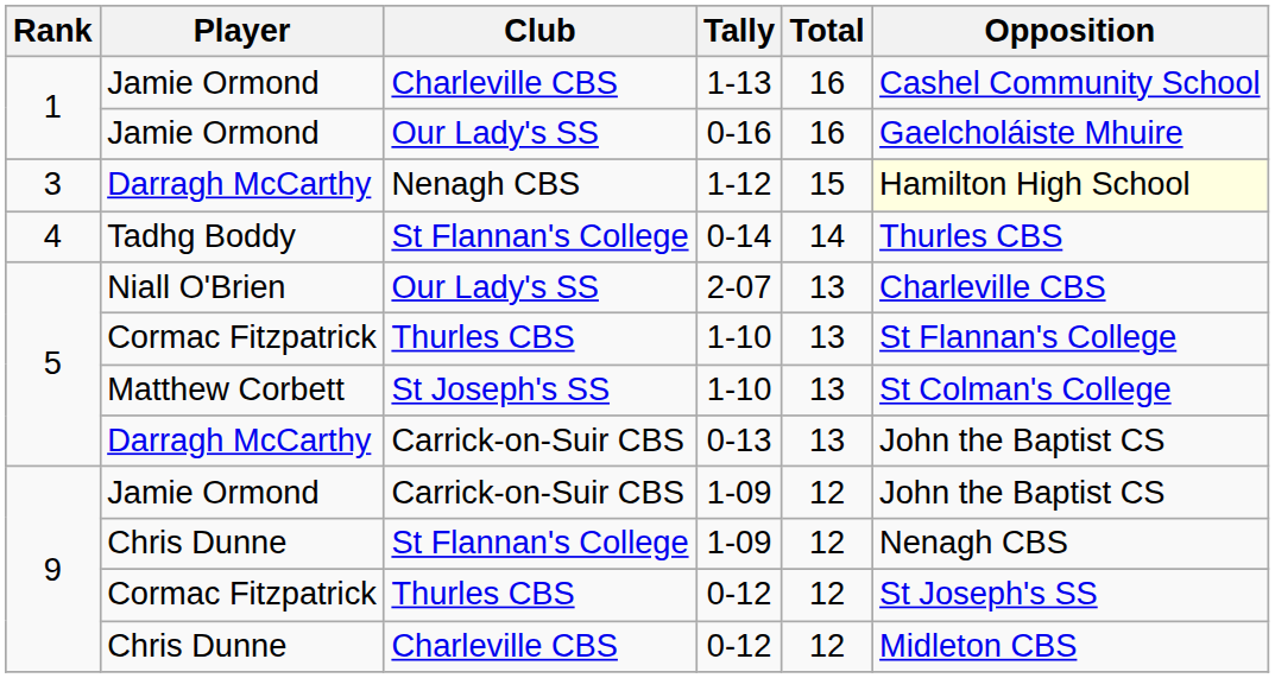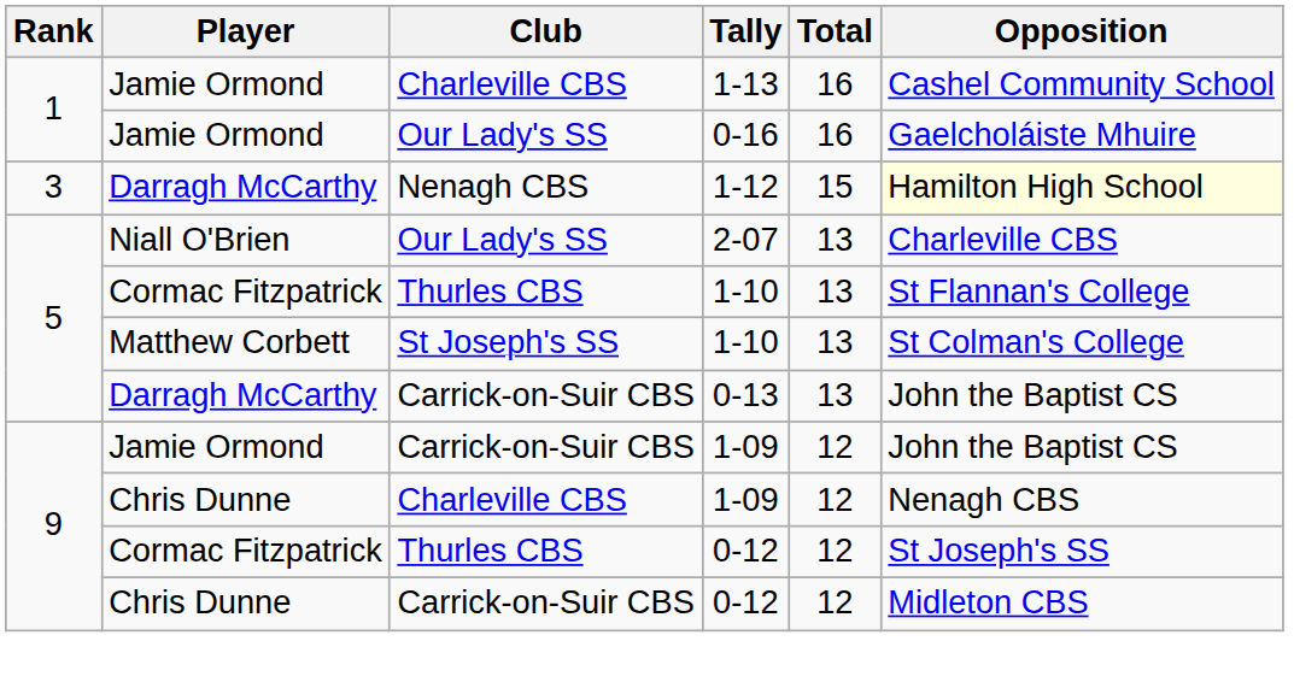 <table class="wikitable">
 <tr>
 <th>Rank</th>
 <th>Player</th>
 <th>Club</th>
 <th>Tally</th>
 <th>Total</th>
 <th>Opposition</th>
 </tr>
 <tr>
 <td rowspan="2" style="text-align:center;">1</td>
 <td>Jamie Ormond</td>
 <td><a href='#'>Charleville CBS</a></td>
 <td align=center>1-13</td>
 <td align=center>16</td>
 <td><a href='#'>Cashel Community School</a></td>
 </tr>
 <tr>
 <td>Jamie Ormond</td>
 <td><a href='#'>Our Lady's SS</a></td>
 <td align=center>0-16</td>
 <td align=center>16</td>
 <td><a href='#'>Gaelcholáiste Mhuire</a></td>
 </tr>
 <tr>
 <td rowspan="1" style="text-align:center;">3</td>
 <td><a href='#'>Darragh McCarthy</a></td>
 <td>Nenagh CBS</td>
 <td align=center>1-12</td>
 <td align=center>15</td>
 <td style="background: lightyellow;">Hamilton High School</td>
-</tr>
-<tr>
-<td rowspan="1" style="text-align:center;">4</td>
-<td>Tadhg Boddy</td>
-<td><a href='#'>St Flannan's College</a></td>
-<td align=center>0-14</td>
-<td align=center>14</td>
-<td><a href='#'>Thurles CBS</a></td>
 </tr>
 <tr>
 <td rowspan="4" style="text-align:center;">5</td>
 <td>Niall O'Brien</td>
 <td><a href='#'>Our Lady's SS</a></td>
 <td align=center>2-07</td>
 <td align=center>13</td>
 <td><a href='#'>Charleville CBS</a></td>
 </tr>
 <tr>
 <td>Cormac Fitzpatrick</td>
 <td><a href='#'>Thurles CBS</a></td>
 <td align=center>1-10</td>
 <td align=center>13</td>
 <td><a href='#'>St Flannan's College</a></td>
 </tr>
 <tr>
 <td>Matthew Corbett</td>
 <td><a href='#'>St Joseph's SS</a></td>
 <td align=center>1-10</td>
 <td align=center>13</td>
 <td><a href='#'>St Colman's College</a></td>
 </tr>
 <tr>
 <td><a href='#'>Darragh McCarthy</a></td>
 <td>Carrick-on-Suir CBS</td>
 <td align=center>0-13</td>
 <td align=center>13</td>
 <td>John the Baptist CS</td>
 </tr>
 <tr>
 <td rowspan="4" style="text-align:center;">9</td>
 <td>Jamie Ormond</td>
 <td>Carrick-on-Suir CBS</td>
 <td align=center>1-09</td>
 <td align=center>12</td>
 <td>John the Baptist CS</td>
 </tr>
 <tr>
 <td>Chris Dunne</td>
-<td><a href='#'>St Flannan's College</a></td>
+<td><a href='#'>Charleville CBS</a></td>
 <td align=center>1-09</td>
 <td align=center>12</td>
 <td>Nenagh CBS</td>
 </tr>
 <tr>
 <td>Cormac Fitzpatrick</td>
 <td><a href='#'>Thurles CBS</a></td>
 <td align=center>0-12</td>
 <td align=center>12</td>
 <td><a href='#'>St Joseph's SS</a></td>
 </tr>
 <tr>
 <td>Chris Dunne</td>
-<td><a href='#'>Charleville CBS</a></td>
+<td>Carrick-on-Suir CBS</td>
 <td align=center>0-12</td>
 <td align=center>12</td>
 <td><a href='#'>Midleton CBS</a></td>
 </tr>
 </table>
